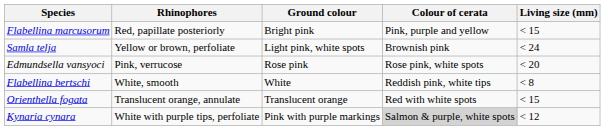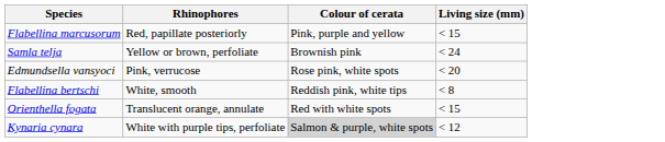 <table class="wikitable">
 <tr>
 <th>Species</th>
 <th>Rhinophores</th>
-<th>Ground colour</th>
 <th>Colour of cerata</th>
 <th>Living size (mm)</th>
 </tr>
 <tr>
 <td><em><a href='#'>Flabellina marcusorum</a></em></td>
 <td>Red, papillate posteriorly</td>
-<td>Bright pink</td>
 <td>Pink, purple and yellow</td>
 <td>< 15</td>
 </tr>
 <tr>
 <td><em><a href='#'>Samla telja</a></em></td>
 <td>Yellow or brown, perfoliate</td>
-<td>Light pink, white spots</td>
 <td>Brownish pink</td>
 <td>< 24</td>
 </tr>
 <tr>
 <td><em>Edmundsella vansyoci</em></td>
 <td>Pink, verrucose</td>
-<td>Rose pink</td>
 <td>Rose pink, white spots</td>
 <td>< 20</td>
 </tr>
 <tr>
 <td><em><a href='#'>Flabellina bertschi</a></em></td>
 <td>White, smooth</td>
-<td>White</td>
 <td>Reddish pink, white tips</td>
 <td>< 8</td>
 </tr>
 <tr>
 <td><em><a href='#'>Orienthella fogata</a></em></td>
 <td>Translucent orange, annulate</td>
-<td>Translucent orange</td>
 <td>Red with white spots</td>
 <td>< 15</td>
 </tr>
 <tr>
 <td><em><a href='#'>Kynaria cynara</a></em></td>
 <td>White with purple tips, perfoliate</td>
-<td>Pink with purple markings</td>
 <td style="background: lightgrey;">Salmon & purple, white spots</td>
 <td>< 12</td>
 </tr>
 </table>
